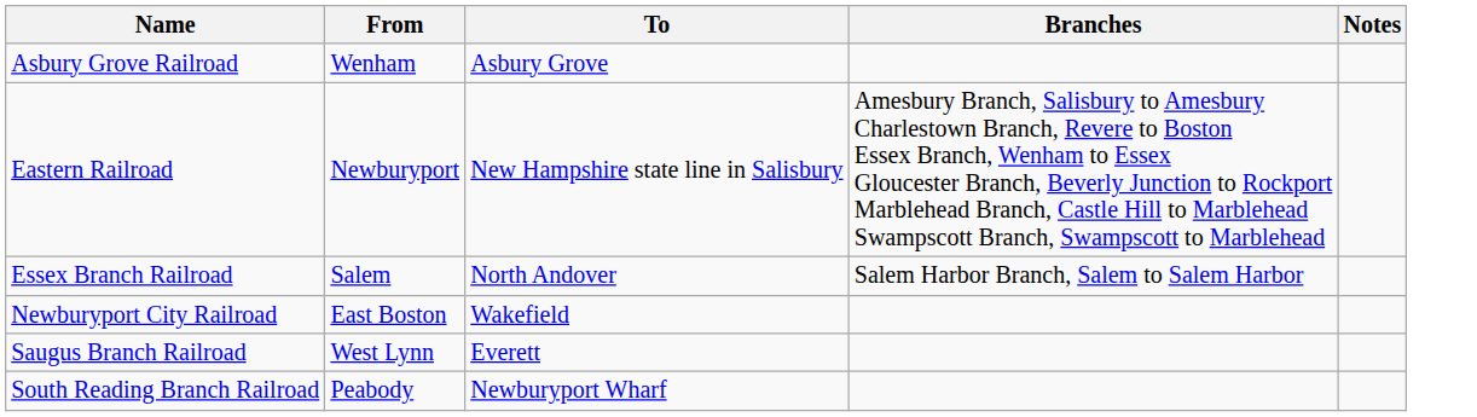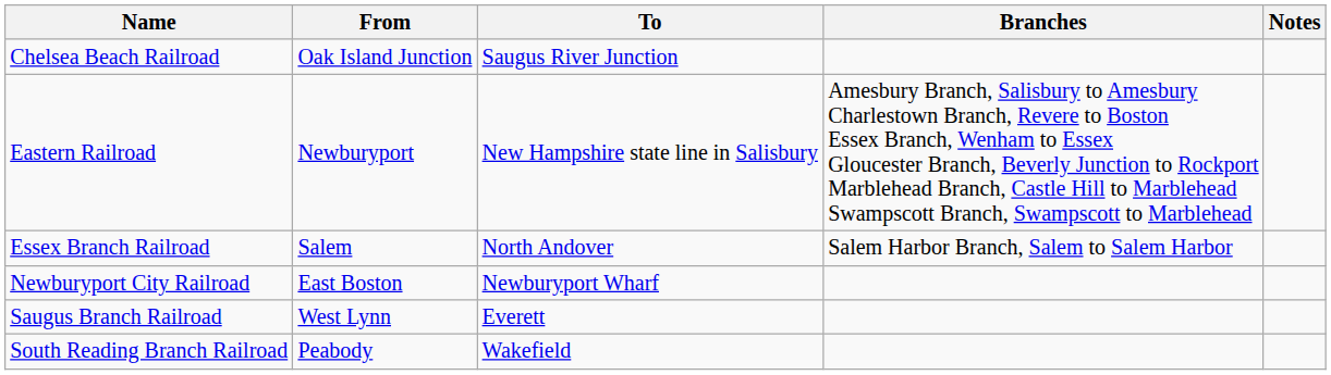 <table class="wikitable">
 <tr>
 <th>Name</th>
 <th>From</th>
 <th>To</th>
 <th>Branches</th>
 <th>Notes</th>
 </tr>
 <tr>
-<td><a href='#'>Asbury Grove Railroad</a></td>
-<td><a href='#'>Wenham</a></td>
-<td><a href='#'>Asbury Grove</a></td>
+<td><a href='#'>Chelsea Beach Railroad</a></td>
+<td><a href='#'>Oak Island Junction</a></td>
+<td><a href='#'>Saugus River Junction</a></td>
 <td></td>
 <td></td>
 </tr>
 <tr>
 <td><a href='#'>Eastern Railroad</a></td>
 <td><a href='#'>Newburyport</a></td>
 <td><a href='#'>New Hampshire</a> state line in <a href='#'>Salisbury</a></td>
 <td>Amesbury Branch, <a href='#'>Salisbury</a> to <a href='#'>Amesbury</a><br>Charlestown Branch, <a href='#'>Revere</a> to <a href='#'>Boston</a><br>Essex Branch, <a href='#'>Wenham</a> to <a href='#'>Essex</a><br>Gloucester Branch, <a href='#'>Beverly Junction</a> to <a href='#'>Rockport</a><br>Marblehead Branch, <a href='#'>Castle Hill</a> to <a href='#'>Marblehead</a><br>Swampscott Branch, <a href='#'>Swampscott</a> to <a href='#'>Marblehead</a></td>
 <td></td>
 </tr>
 <tr>
 <td><a href='#'>Essex Branch Railroad</a></td>
 <td><a href='#'>Salem</a></td>
 <td><a href='#'>North Andover</a></td>
 <td>Salem Harbor Branch, <a href='#'>Salem</a> to <a href='#'>Salem Harbor</a></td>
 <td></td>
 </tr>
 <tr>
 <td><a href='#'>Newburyport City Railroad</a></td>
 <td><a href='#'>East Boston</a></td>
-<td><a href='#'>Wakefield</a></td>
+<td><a href='#'>Newburyport Wharf</a></td>
 <td></td>
 <td></td>
 </tr>
 <tr>
 <td><a href='#'>Saugus Branch Railroad</a></td>
 <td><a href='#'>West Lynn</a></td>
 <td><a href='#'>Everett</a></td>
 <td></td>
 <td></td>
 </tr>
 <tr>
 <td><a href='#'>South Reading Branch Railroad</a></td>
 <td><a href='#'>Peabody</a></td>
-<td><a href='#'>Newburyport Wharf</a></td>
+<td><a href='#'>Wakefield</a></td>
 <td></td>
 <td></td>
 </tr>
 </table>
